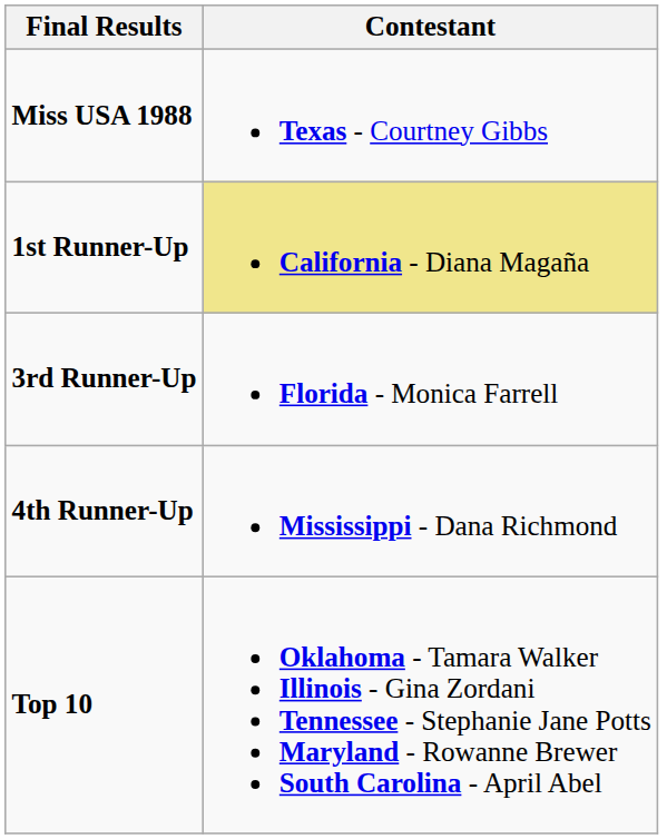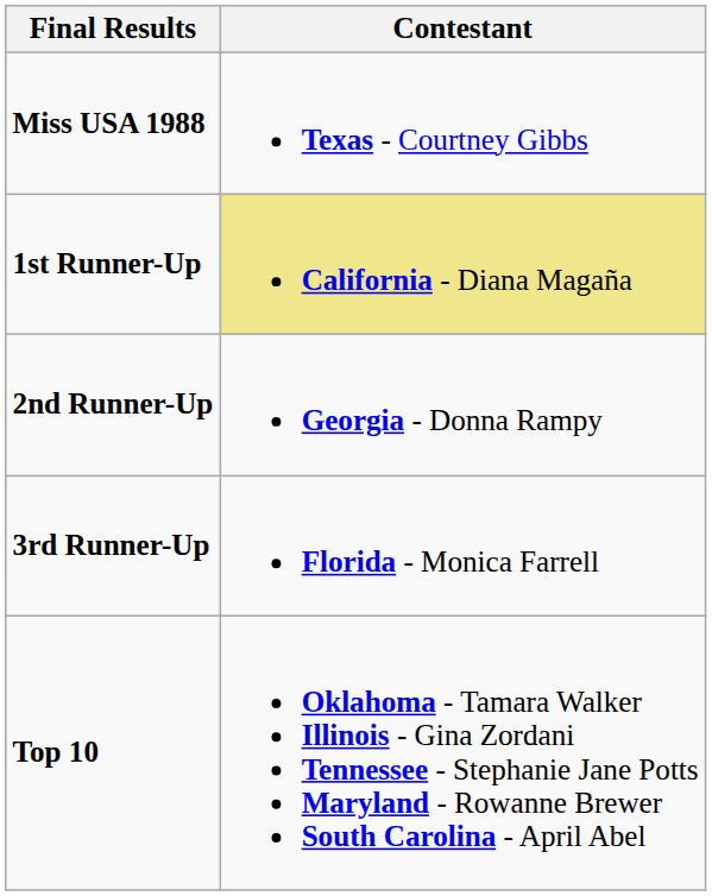 <table class="wikitable">
 <tr>
 <th>Final Results</th>
 <th>Contestant</th>
 </tr>
 <tr>
 <td><strong>Miss USA 1988</strong></td>
 <td><br><ul><li><strong> <a href='#'>Texas</a></strong> - <a href='#'>Courtney Gibbs</a></li></ul></td>
 </tr>
 <tr>
 <td><strong>1st Runner-Up</strong></td>
 <td style="background: khaki;"><br><ul><li><strong> <a href='#'>California</a></strong> - Diana Magaña</li></ul></td>
 </tr>
 <tr>
+<td><strong>2nd Runner-Up</strong></td>
+<td><br><ul><li><strong> <a href='#'>Georgia</a></strong> - Donna Rampy</li></ul></td>
+</tr>
+<tr>
 <td><strong>3rd Runner-Up</strong></td>
 <td><br><ul><li><strong> <a href='#'>Florida</a></strong> - Monica Farrell</li></ul></td>
-</tr>
-<tr>
-<td><strong>4th Runner-Up</strong></td>
-<td><br><ul><li><strong> <a href='#'>Mississippi</a></strong> - Dana Richmond</li></ul></td>
 </tr>
 <tr>
 <td><strong>Top 10</strong></td>
 <td><br><ul><li><strong> <a href='#'>Oklahoma</a></strong> - Tamara Walker</li><li><strong> <a href='#'>Illinois</a></strong> - Gina Zordani</li><li><strong> <a href='#'>Tennessee</a></strong> - Stephanie Jane Potts</li><li><strong> <a href='#'>Maryland</a></strong> - Rowanne Brewer</li><li><strong> <a href='#'>South Carolina</a></strong> - April Abel</li></ul></td>
 </tr>
 </table>
